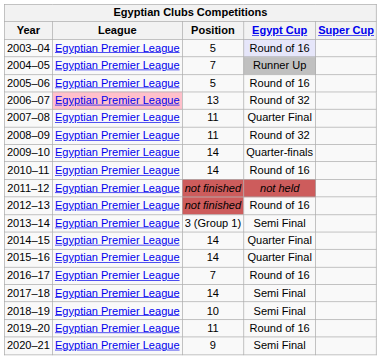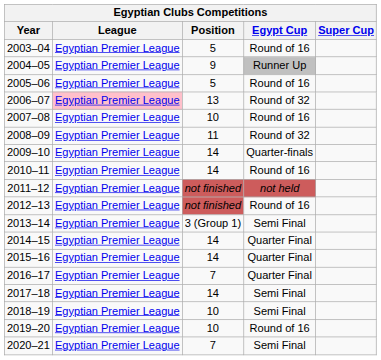 <table class="wikitable" style="text-align: center;">
 <tr>
 <th colspan=5>Egyptian Clubs Competitions</th>
 </tr>
 <tr>
 <th>Year</th>
 <th>League</th>
 <th>Position</th>
 <th><a href='#'>Egypt Cup</a></th>
 <th><a href='#'>Super Cup</a></th>
 </tr>
 <tr>
 <td>2003–04</td>
 <td><a href='#'>Egyptian Premier League</a></td>
 <td>5</td>
-<td style="background: lavender;">Round of 16</td>
+<td>Round of 16</td>
 <td></td>
 </tr>
 <tr>
 <td>2004–05</td>
 <td><a href='#'>Egyptian Premier League</a></td>
-<td>7</td>
+<td>9</td>
 <td bgcolor=silver>Runner Up</td>
 <td></td>
 </tr>
 <tr>
 <td>2005–06</td>
 <td><a href='#'>Egyptian Premier League</a></td>
 <td>5</td>
 <td>Round of 16</td>
 <td></td>
 </tr>
 <tr>
 <td>2006–07</td>
 <td style="background: pink;"><a href='#'>Egyptian Premier League</a></td>
 <td>13</td>
 <td>Round of 32</td>
 <td></td>
 </tr>
 <tr>
 <td>2007–08</td>
 <td><a href='#'>Egyptian Premier League</a></td>
-<td>11</td>
-<td>Quarter Final</td>
+<td>10</td>
+<td>Round of 16</td>
 <td></td>
 </tr>
 <tr>
 <td>2008–09</td>
 <td><a href='#'>Egyptian Premier League</a></td>
 <td>11</td>
 <td>Round of 32</td>
 <td></td>
 </tr>
 <tr>
 <td>2009–10</td>
 <td><a href='#'>Egyptian Premier League</a></td>
 <td>14</td>
 <td>Quarter-finals</td>
 <td></td>
 </tr>
 <tr>
 <td>2010–11</td>
 <td><a href='#'>Egyptian Premier League</a></td>
 <td>14</td>
 <td>Round of 16</td>
 <td></td>
 </tr>
 <tr>
 <td>2011–12</td>
 <td><a href='#'>Egyptian Premier League</a></td>
 <td bgcolor="#cd5c5c"><em>not finished</em></td>
 <td bgcolor="#cd5c5c"><em>not held</em></td>
 <td></td>
 </tr>
 <tr>
 <td>2012–13</td>
 <td><a href='#'>Egyptian Premier League</a></td>
 <td bgcolor="#cd5c5c"><em>not finished</em></td>
 <td>Round of 16</td>
 <td></td>
 </tr>
 <tr>
 <td>2013–14</td>
 <td><a href='#'>Egyptian Premier League</a></td>
 <td>3 (Group 1)</td>
 <td>Semi Final</td>
 <td></td>
 </tr>
 <tr>
 <td>2014–15</td>
 <td><a href='#'>Egyptian Premier League</a></td>
 <td>14</td>
 <td>Quarter Final</td>
 <td></td>
 </tr>
 <tr>
 <td>2015–16</td>
 <td><a href='#'>Egyptian Premier League</a></td>
 <td>14</td>
 <td>Quarter Final</td>
 <td></td>
 </tr>
 <tr>
 <td>2016–17</td>
 <td><a href='#'>Egyptian Premier League</a></td>
 <td>7</td>
-<td>Round of 16</td>
+<td>Quarter Final</td>
 <td></td>
 </tr>
 <tr>
 <td>2017–18</td>
 <td><a href='#'>Egyptian Premier League</a></td>
 <td>14</td>
 <td>Semi Final</td>
 <td></td>
 </tr>
 <tr>
 <td>2018–19</td>
 <td><a href='#'>Egyptian Premier League</a></td>
 <td>10</td>
 <td>Semi Final</td>
 <td></td>
 </tr>
 <tr>
 <td>2019–20</td>
 <td><a href='#'>Egyptian Premier League</a></td>
-<td>11</td>
+<td>10</td>
 <td>Round of 16</td>
 <td></td>
 </tr>
 <tr>
 <td>2020–21</td>
 <td><a href='#'>Egyptian Premier League</a></td>
-<td>9</td>
+<td>7</td>
 <td>Semi Final</td>
 <td></td>
 </tr>
 </table>
